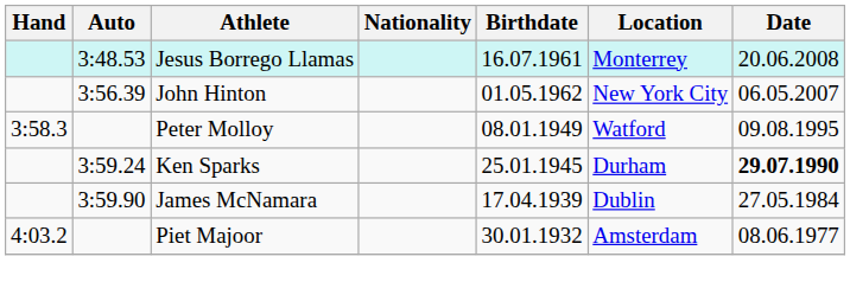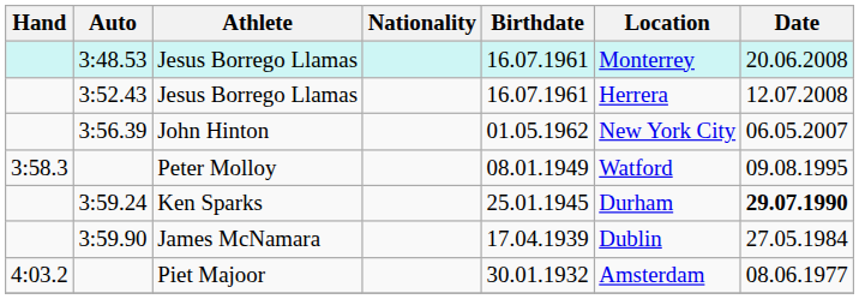 <table class="wikitable">
 <tr>
 <th>Hand</th>
 <th>Auto</th>
 <th>Athlete</th>
 <th>Nationality</th>
 <th>Birthdate</th>
 <th>Location</th>
 <th>Date</th>
 </tr>
 <tr bgcolor=#CEF6F5>
 <td></td>
 <td>3:48.53</td>
 <td>Jesus Borrego Llamas</td>
 <td></td>
 <td>16.07.1961</td>
 <td><a href='#'>Monterrey</a></td>
 <td>20.06.2008</td>
+</tr>
+<tr>
+<td></td>
+<td>3:52.43</td>
+<td>Jesus Borrego Llamas</td>
+<td></td>
+<td>16.07.1961</td>
+<td><a href='#'>Herrera</a></td>
+<td>12.07.2008</td>
 </tr>
 <tr>
 <td></td>
 <td>3:56.39</td>
 <td>John Hinton</td>
 <td></td>
 <td>01.05.1962</td>
 <td><a href='#'>New York City</a></td>
 <td>06.05.2007</td>
 </tr>
 <tr>
 <td>3:58.3</td>
 <td></td>
 <td>Peter Molloy</td>
 <td></td>
 <td>08.01.1949</td>
 <td><a href='#'>Watford</a></td>
 <td>09.08.1995</td>
 </tr>
 <tr>
 <td></td>
 <td>3:59.24</td>
 <td>Ken Sparks</td>
 <td></td>
 <td>25.01.1945</td>
 <td><a href='#'>Durham</a></td>
 <td><strong>29.07.1990</strong></td>
 </tr>
 <tr>
 <td></td>
 <td>3:59.90</td>
 <td>James McNamara</td>
 <td></td>
 <td>17.04.1939</td>
 <td><a href='#'>Dublin</a></td>
 <td>27.05.1984</td>
 </tr>
 <tr>
 <td>4:03.2</td>
 <td></td>
 <td>Piet Majoor</td>
 <td></td>
 <td>30.01.1932</td>
 <td><a href='#'>Amsterdam</a></td>
 <td>08.06.1977</td>
 </tr>
 <tr>
 </tr>
 </table>
